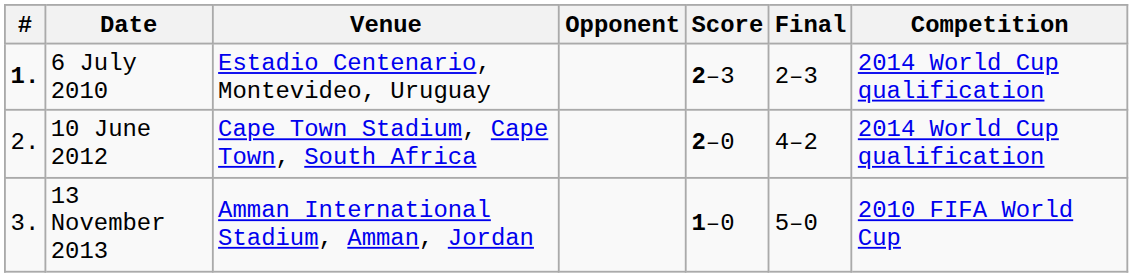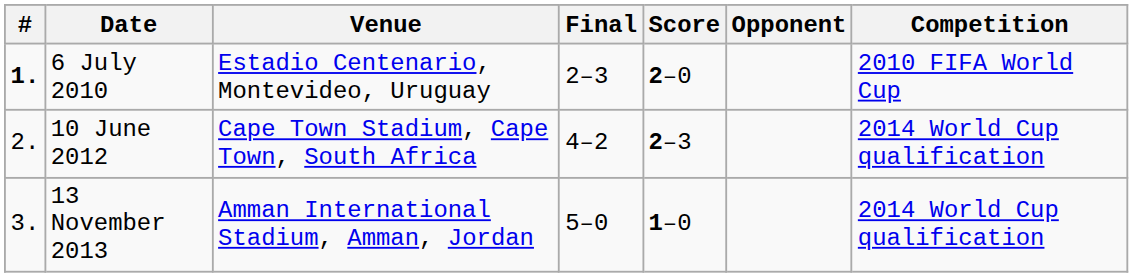 <table class="wikitable">
 <tr>
 <th>#</th>
 <th>Date</th>
 <th>Venue</th>
+<th>Final</th>
+<th>Score</th>
 <th>Opponent</th>
-<th>Score</th>
-<th>Final</th>
 <th>Competition</th>
 </tr>
 <tr>
 <td><strong>1.</strong></td>
 <td>6 July 2010</td>
 <td><a href='#'>Estadio Centenario</a>, Montevideo, Uruguay</td>
+<td>2–3</td>
+<td><strong>2</strong>–0</td>
 <td></td>
-<td><strong>2</strong>–3</td>
-<td>2–3</td>
-<td><a href='#'>2014 World Cup qualification</a></td>
+<td><a href='#'>2010 FIFA World Cup</a></td>
 </tr>
 <tr>
 <td>2.</td>
 <td>10 June 2012</td>
 <td><a href='#'>Cape Town Stadium</a>, <a href='#'>Cape Town</a>, <a href='#'>South Africa</a></td>
+<td>4–2</td>
+<td><strong>2</strong>–3</td>
 <td></td>
-<td><strong>2</strong>–0</td>
-<td>4–2</td>
 <td><a href='#'>2014 World Cup qualification</a></td>
 </tr>
 <tr>
 <td>3.</td>
 <td>13 November 2013</td>
 <td><a href='#'>Amman International Stadium</a>, <a href='#'>Amman</a>, <a href='#'>Jordan</a></td>
+<td>5–0</td>
+<td><strong>1</strong>–0</td>
 <td></td>
-<td><strong>1</strong>–0</td>
-<td>5–0</td>
-<td><a href='#'>2010 FIFA World Cup</a></td>
+<td><a href='#'>2014 World Cup qualification</a></td>
 </tr>
 </table>
